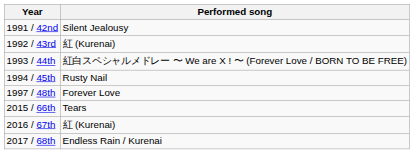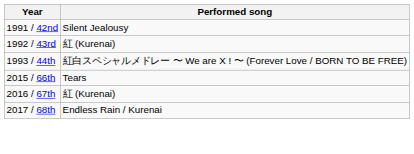 <table class="wikitable">
 <tr>
 <th>Year</th>
 <th>Performed song</th>
 </tr>
 <tr>
 <td>1991 / <a href='#'>42nd</a></td>
 <td>Silent Jealousy</td>
 </tr>
 <tr>
 <td>1992 / <a href='#'>43rd</a></td>
 <td>紅 (Kurenai)</td>
 </tr>
 <tr>
 <td>1993 / <a href='#'>44th</a></td>
 <td>紅白スペシャルメドレー 〜 We are X ! 〜 (Forever Love / BORN TO BE FREE)</td>
 </tr>
 <tr>
-<td>1994 / <a href='#'>45th</a></td>
-<td>Rusty Nail</td>
-</tr>
-<tr>
-<td>1997 / <a href='#'>48th</a></td>
-<td>Forever Love</td>
-</tr>
-<tr>
 <td>2015 / <a href='#'>66th</a></td>
 <td>Tears</td>
 </tr>
 <tr>
 <td>2016 / <a href='#'>67th</a></td>
 <td>紅 (Kurenai)</td>
 </tr>
 <tr>
 <td>2017 / <a href='#'>68th</a></td>
 <td>Endless Rain / Kurenai</td>
 </tr>
 </table>
